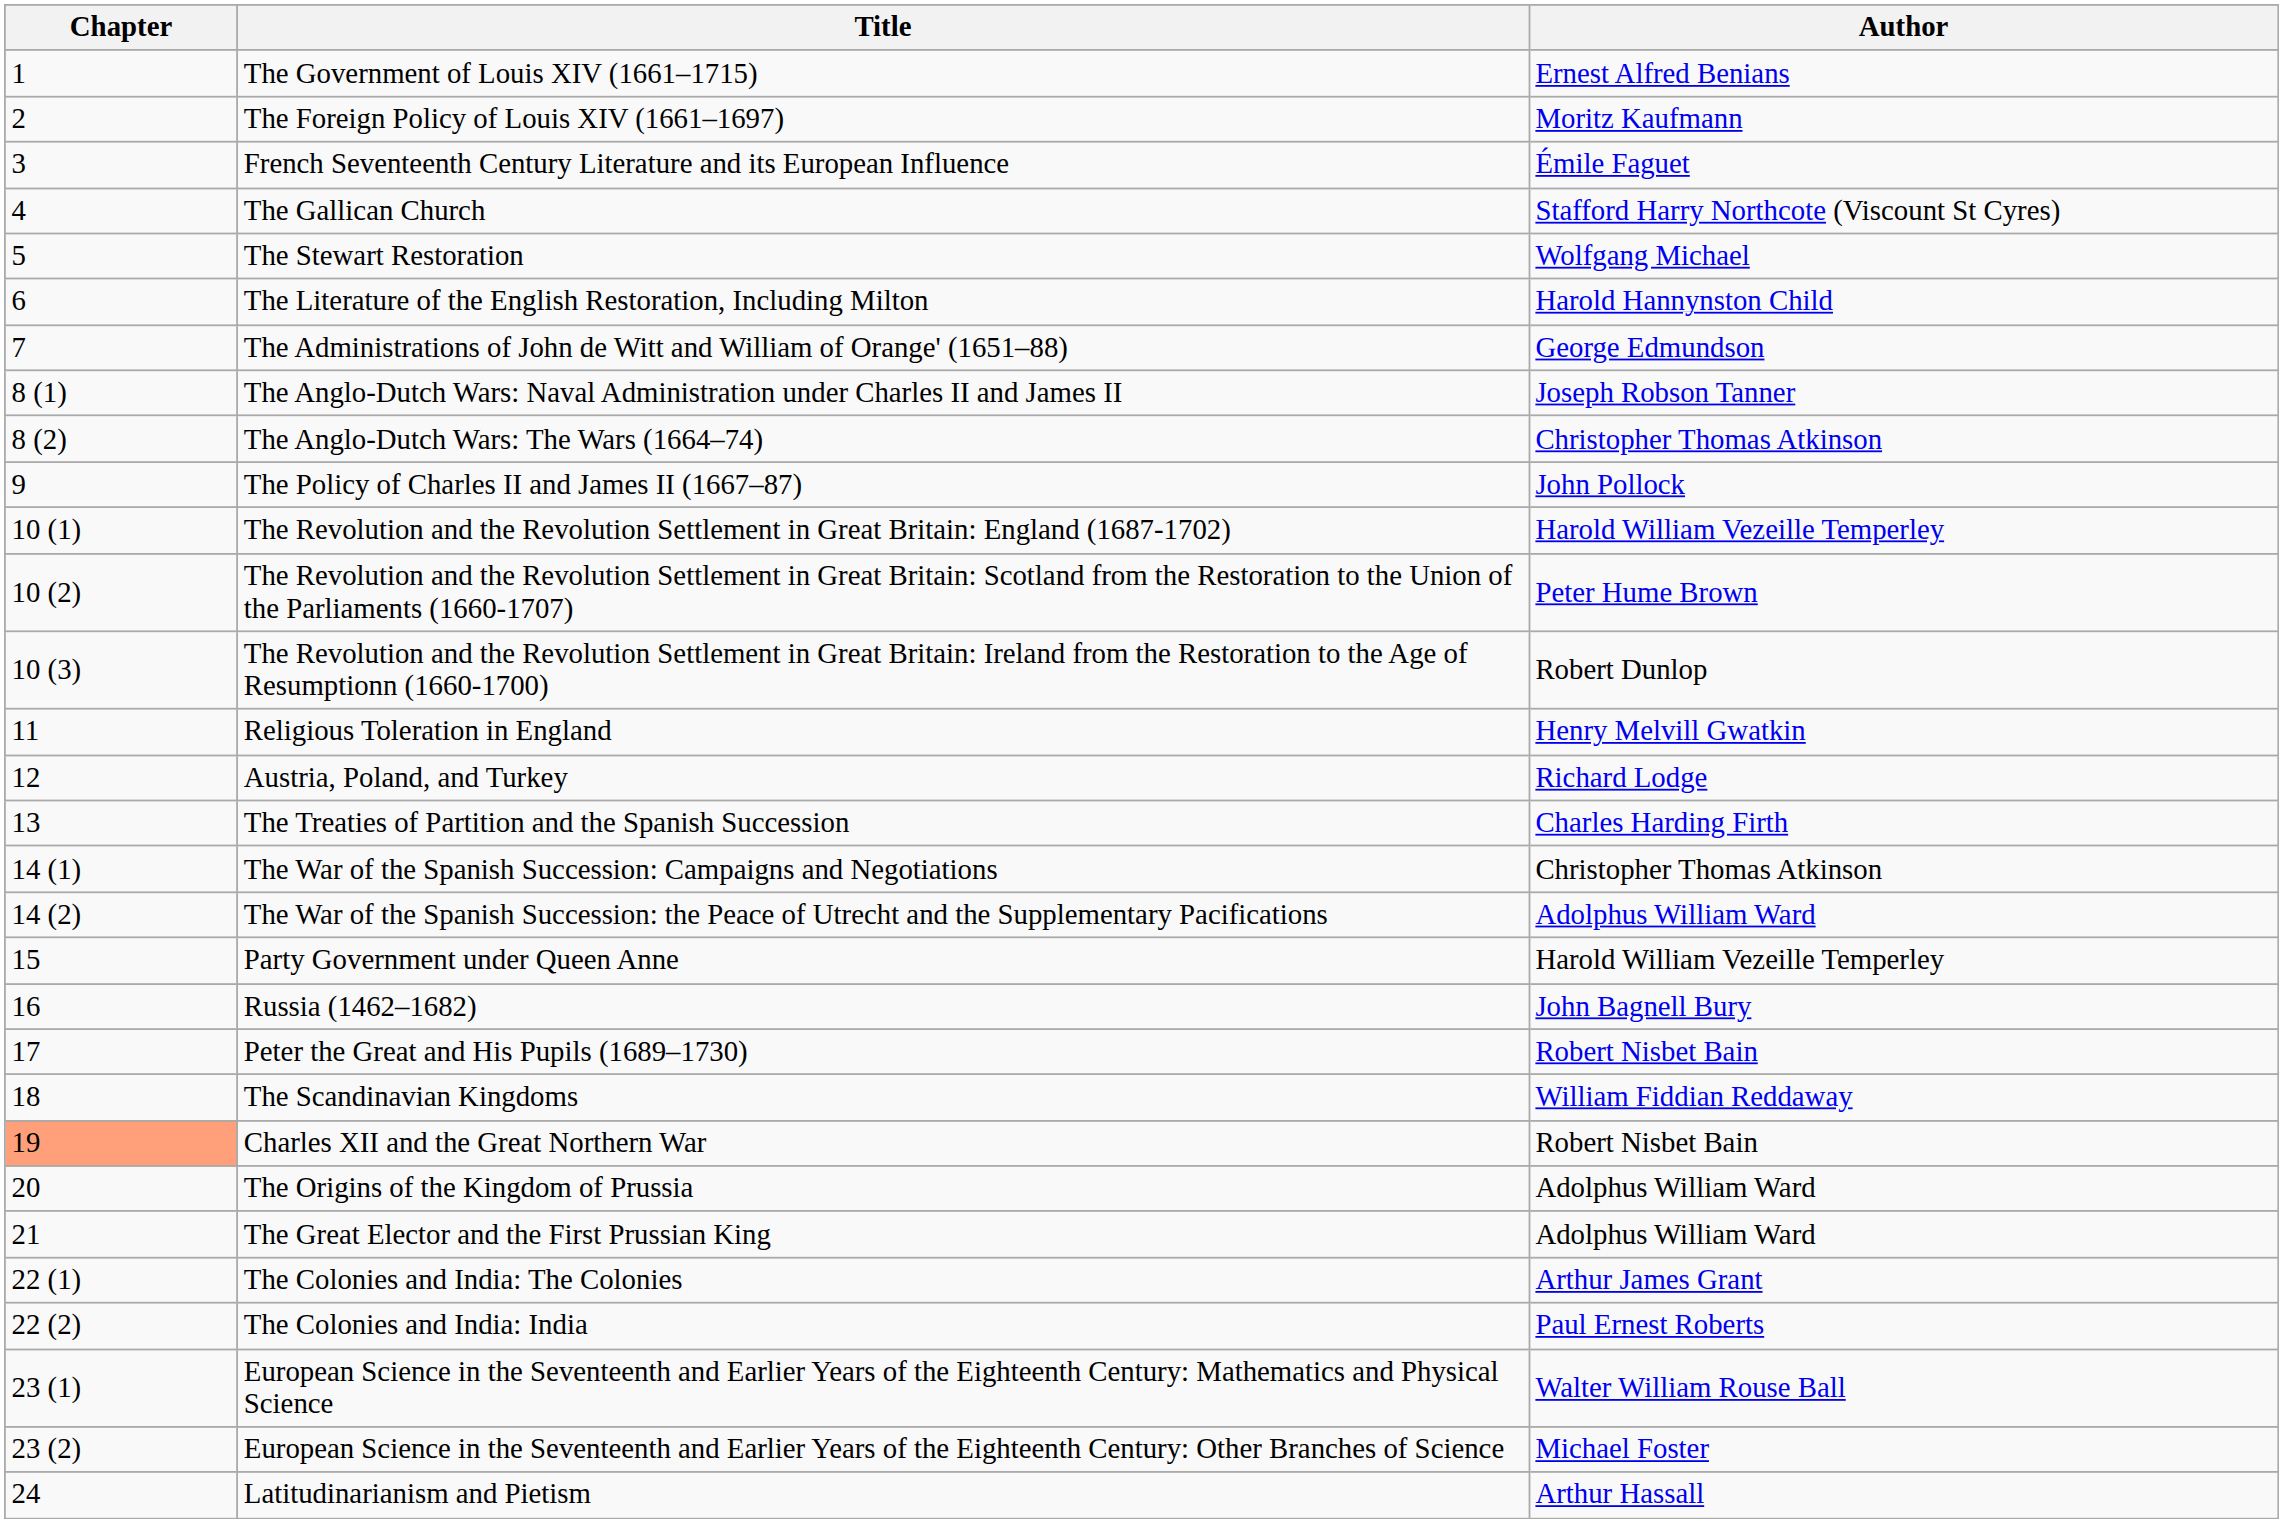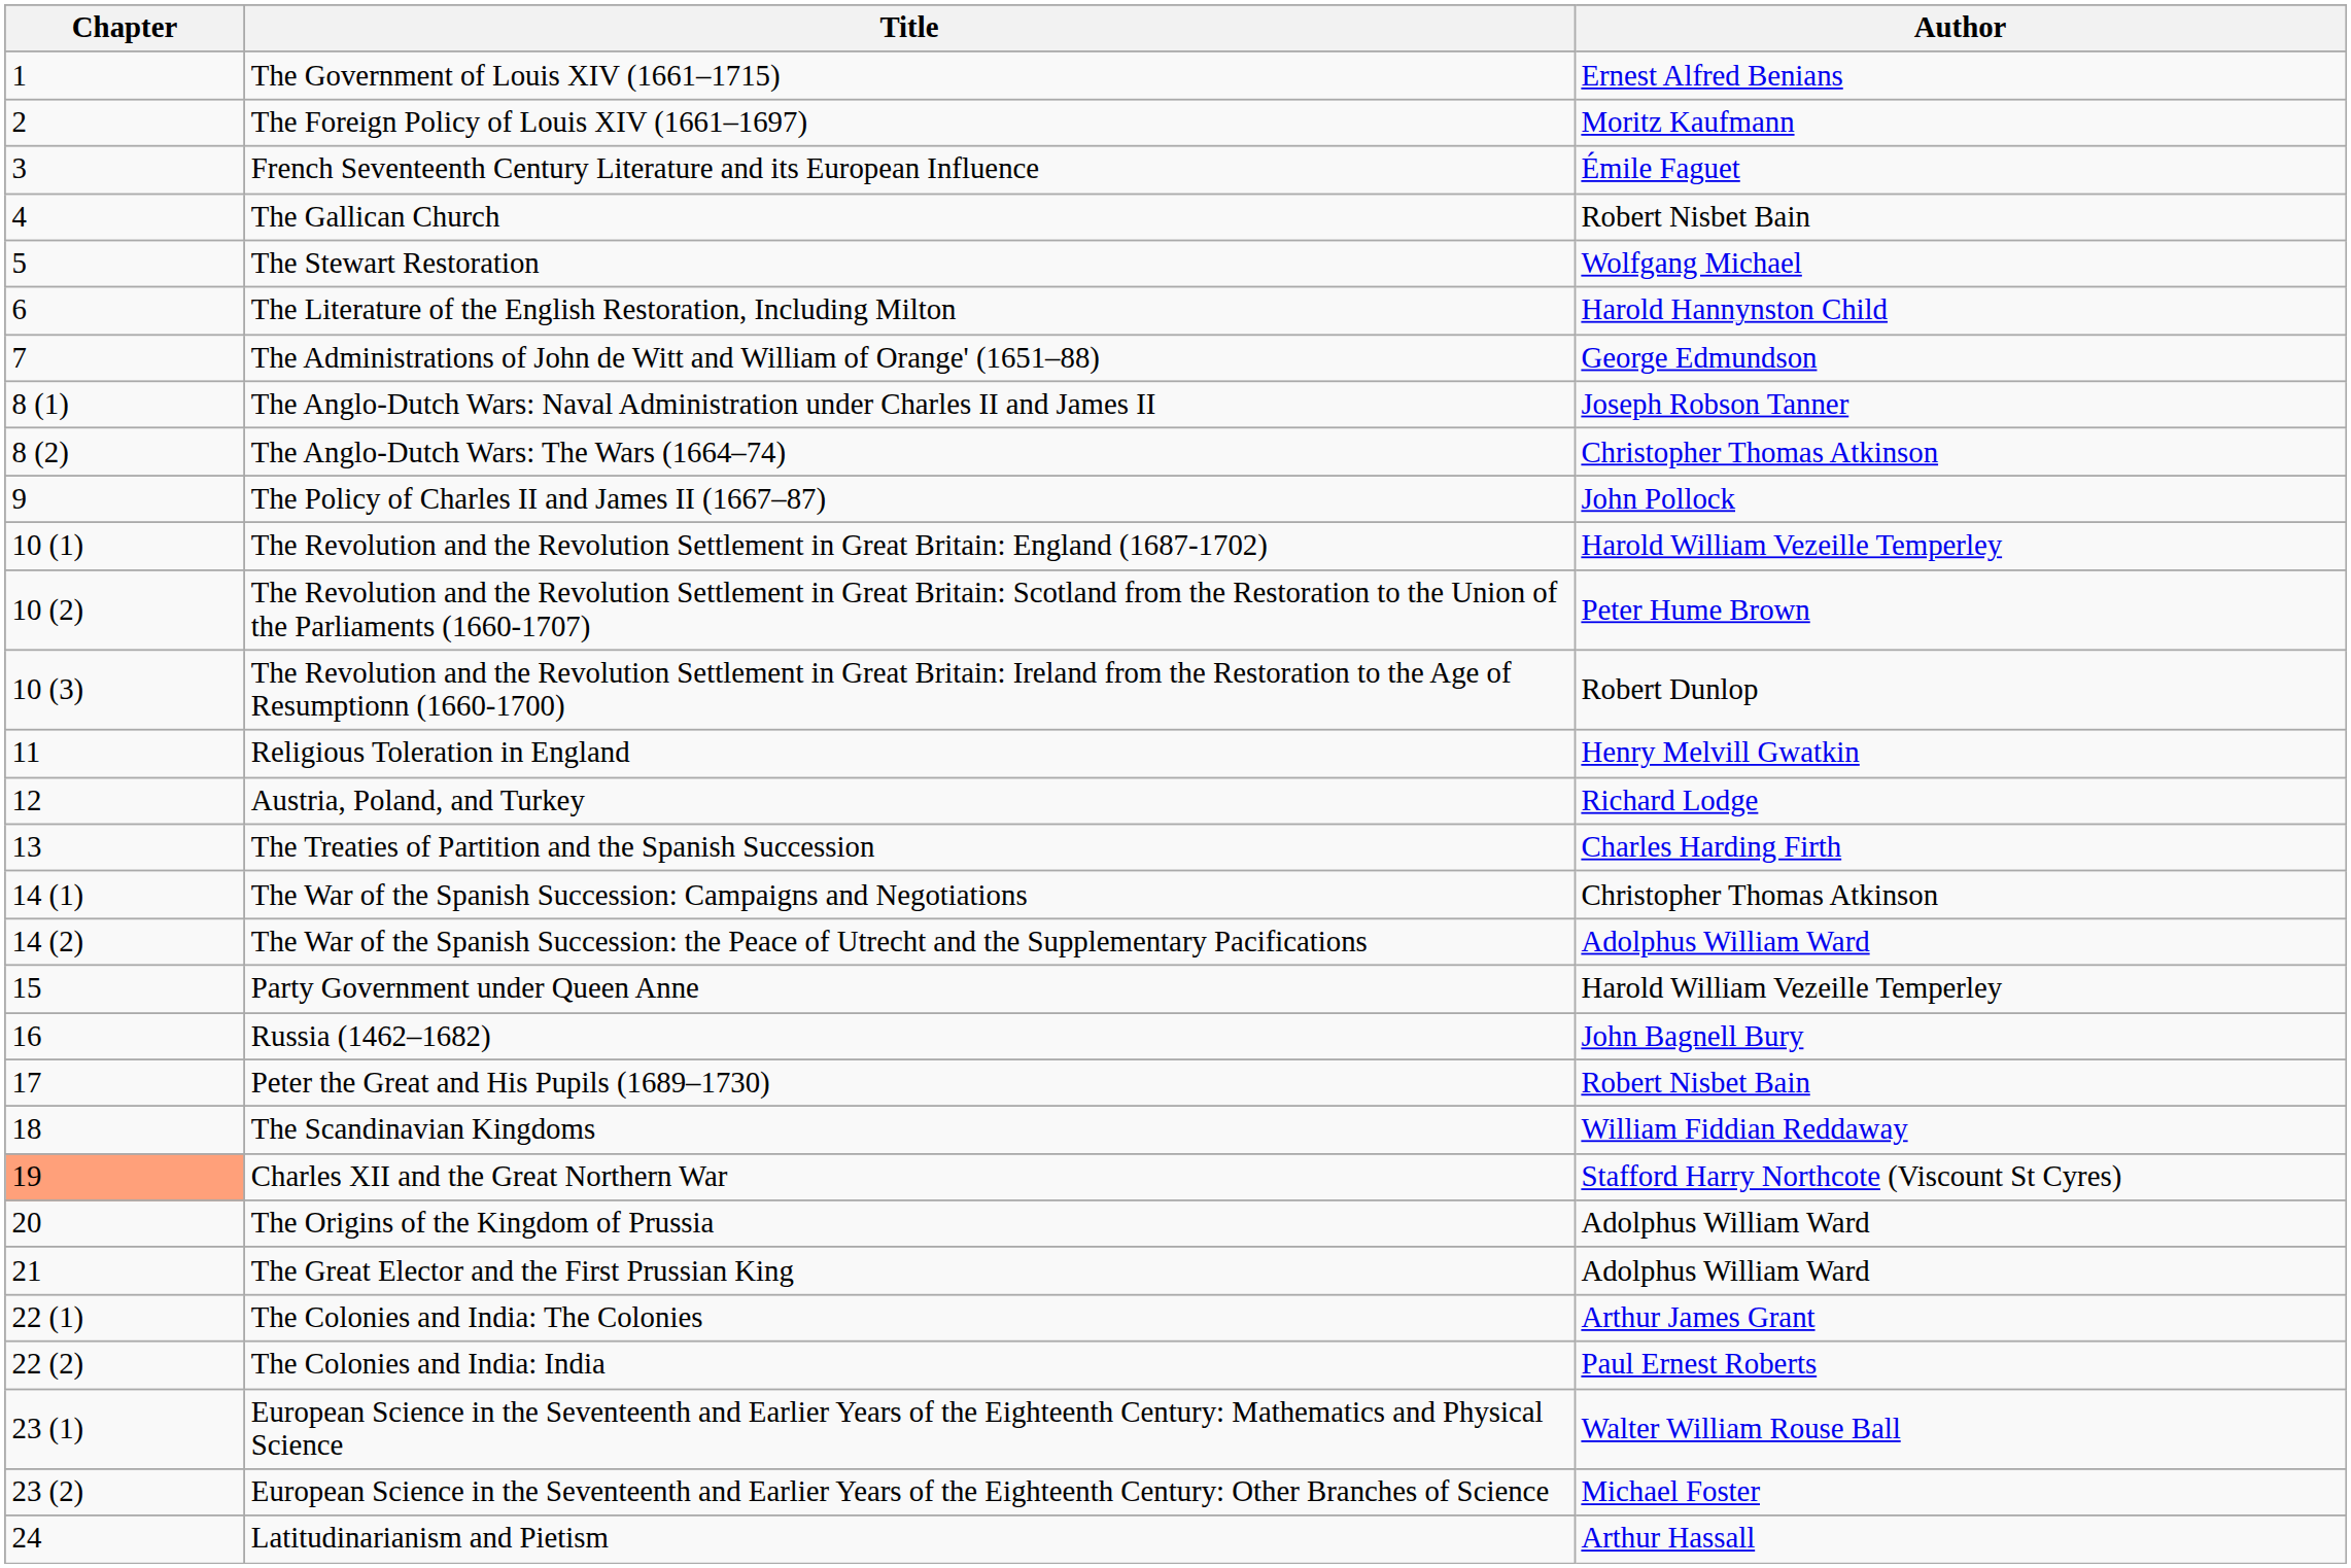 <table class=wikitable width=100%>
 <tr>
 <th width=10>Chapter</th>
 <th width=350>Title</th>
 <th width=200>Author</th>
 </tr>
 <tr>
 <td>1</td>
 <td>The Government of Louis XIV (1661–1715)</td>
 <td><a href='#'>Ernest Alfred Benians</a></td>
 </tr>
 <tr>
 <td>2</td>
 <td>The Foreign Policy of Louis XIV (1661–1697)</td>
 <td><a href='#'>Moritz Kaufmann</a></td>
 </tr>
 <tr>
 <td>3</td>
 <td>French Seventeenth Century Literature and its European Influence</td>
 <td><a href='#'>Émile Faguet</a></td>
 </tr>
 <tr>
 <td>4</td>
 <td>The Gallican Church</td>
-<td><a href='#'>Stafford Harry Northcote</a> (Viscount St Cyres)</td>
+<td>Robert Nisbet Bain</td>
 </tr>
 <tr>
 <td>5</td>
 <td>The Stewart Restoration</td>
 <td><a href='#'>Wolfgang Michael</a></td>
 </tr>
 <tr>
 <td>6</td>
 <td>The Literature of the English Restoration, Including Milton</td>
 <td><a href='#'>Harold Hannynston Child</a></td>
 </tr>
 <tr>
 <td>7</td>
 <td>The Administrations of John de Witt and William of Orange' (1651–88)</td>
 <td><a href='#'>George Edmundson</a></td>
 </tr>
 <tr>
 <td>8 (1)</td>
 <td>The Anglo-Dutch Wars: Naval Administration under Charles II and James II</td>
 <td><a href='#'>Joseph Robson Tanner</a></td>
 </tr>
 <tr>
 <td>8 (2)</td>
 <td>The Anglo-Dutch Wars: The Wars (1664–74)</td>
 <td><a href='#'>Christopher Thomas Atkinson</a></td>
 </tr>
 <tr>
 <td>9</td>
 <td>The Policy of Charles II and James II (1667–87)</td>
 <td><a href='#'>John Pollock</a></td>
 </tr>
 <tr>
 <td>10 (1)</td>
 <td>The Revolution and the Revolution Settlement in Great Britain: England (1687-1702)</td>
 <td><a href='#'>Harold William Vezeille Temperley</a></td>
 </tr>
 <tr>
 <td>10 (2)</td>
 <td>The Revolution and the Revolution Settlement in Great Britain: Scotland from the Restoration to the Union of the Parliaments (1660-1707)</td>
 <td><a href='#'>Peter Hume Brown</a></td>
 </tr>
 <tr>
 <td>10 (3)</td>
 <td>The Revolution and the Revolution Settlement in Great Britain: Ireland from the Restoration to the Age of Resumptionn (1660-1700)</td>
 <td>Robert Dunlop</td>
 </tr>
 <tr>
 <td>11</td>
 <td>Religious Toleration in England</td>
 <td><a href='#'>Henry Melvill Gwatkin</a></td>
 </tr>
 <tr>
 <td>12</td>
 <td>Austria, Poland, and Turkey</td>
 <td><a href='#'>Richard Lodge</a></td>
 </tr>
 <tr>
 <td>13</td>
 <td>The Treaties of Partition and the Spanish Succession</td>
 <td><a href='#'>Charles Harding Firth</a></td>
 </tr>
 <tr>
 <td>14 (1)</td>
 <td>The War of the Spanish Succession: Campaigns and Negotiations</td>
 <td>Christopher Thomas Atkinson</td>
 </tr>
 <tr>
 <td>14 (2)</td>
 <td>The War of the Spanish Succession: the Peace of Utrecht and the Supplementary Pacifications</td>
 <td><a href='#'>Adolphus William Ward</a></td>
 </tr>
 <tr>
 <td>15</td>
 <td>Party Government under Queen Anne</td>
 <td>Harold William Vezeille Temperley</td>
 </tr>
 <tr>
 <td>16</td>
 <td>Russia (1462–1682)</td>
 <td><a href='#'>John Bagnell Bury</a></td>
 </tr>
 <tr>
 <td>17</td>
 <td>Peter the Great and His Pupils (1689–1730)</td>
 <td><a href='#'>Robert Nisbet Bain</a></td>
 </tr>
 <tr>
 <td>18</td>
 <td>The Scandinavian Kingdoms</td>
 <td><a href='#'>William Fiddian Reddaway</a></td>
 </tr>
 <tr>
 <td style="background: lightsalmon;">19</td>
 <td>Charles XII and the Great Northern War</td>
-<td>Robert Nisbet Bain</td>
+<td><a href='#'>Stafford Harry Northcote</a> (Viscount St Cyres)</td>
 </tr>
 <tr>
 <td>20</td>
 <td>The Origins of the Kingdom of Prussia</td>
 <td>Adolphus William Ward</td>
 </tr>
 <tr>
 <td>21</td>
 <td>The Great Elector and the First Prussian King</td>
 <td>Adolphus William Ward</td>
 </tr>
 <tr>
 <td>22 (1)</td>
 <td>The Colonies and India: The Colonies</td>
 <td><a href='#'>Arthur James Grant</a></td>
 </tr>
 <tr>
 <td>22 (2)</td>
 <td>The Colonies and India: India</td>
 <td><a href='#'>Paul Ernest Roberts</a></td>
 </tr>
 <tr>
 <td>23 (1)</td>
 <td>European Science in the Seventeenth and Earlier Years of the Eighteenth Century: Mathematics and Physical Science</td>
 <td><a href='#'>Walter William Rouse Ball</a></td>
 </tr>
 <tr>
 <td>23 (2)</td>
 <td>European Science in the Seventeenth and Earlier Years of the Eighteenth Century: Other Branches of Science</td>
 <td><a href='#'>Michael Foster</a></td>
 </tr>
 <tr>
 <td>24</td>
 <td>Latitudinarianism and Pietism</td>
 <td><a href='#'>Arthur Hassall</a></td>
 </tr>
 </table>
